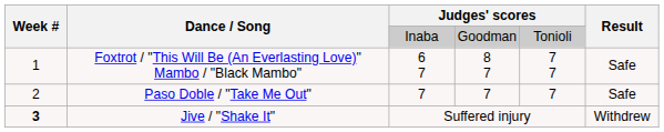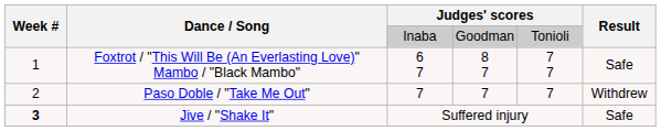 <table class="wikitable collapsible collapsed">
 <tr style="text-align:Center;">
 <th rowspan="2">Week #</th>
 <th rowspan="2">Dance / Song</th>
 <th colspan="3">Judges' scores</th>
 <th rowspan="2">Result</th>
 </tr>
 <tr style="text-align:center; background:#ccc;">
 <td style="width:10%; ">Inaba</td>
 <td style="width:10%; ">Goodman</td>
 <td style="width:10%; ">Tonioli</td>
 </tr>
 <tr style="text-align: center; background:#faf6f6;">
 <td>1</td>
 <td><a href='#'>Foxtrot</a> / "<a href='#'>This Will Be (An Everlasting Love)</a>" <br> <a href='#'>Mambo</a> / "Black Mambo"</td>
 <td>6 <br> 7</td>
 <td>8 <br> 7</td>
 <td>7 <br> 7</td>
 <td>Safe</td>
 </tr>
 <tr style="text-align: center; background:#faf6f6;">
 <td>2</td>
 <td><a href='#'>Paso Doble</a> / "<a href='#'>Take Me Out</a>"</td>
 <td>7</td>
 <td>7</td>
 <td>7</td>
-<td>Safe</td>
+<td>Withdrew</td>
 </tr>
 <tr style="text-align: center; background:#faf6f6;">
 <td><strong>3</strong></td>
 <td><a href='#'>Jive</a> / "<a href='#'>Shake It</a>"</td>
 <td colspan="3">Suffered injury</td>
-<td>Withdrew</td>
+<td>Safe</td>
 </tr>
 </table>
